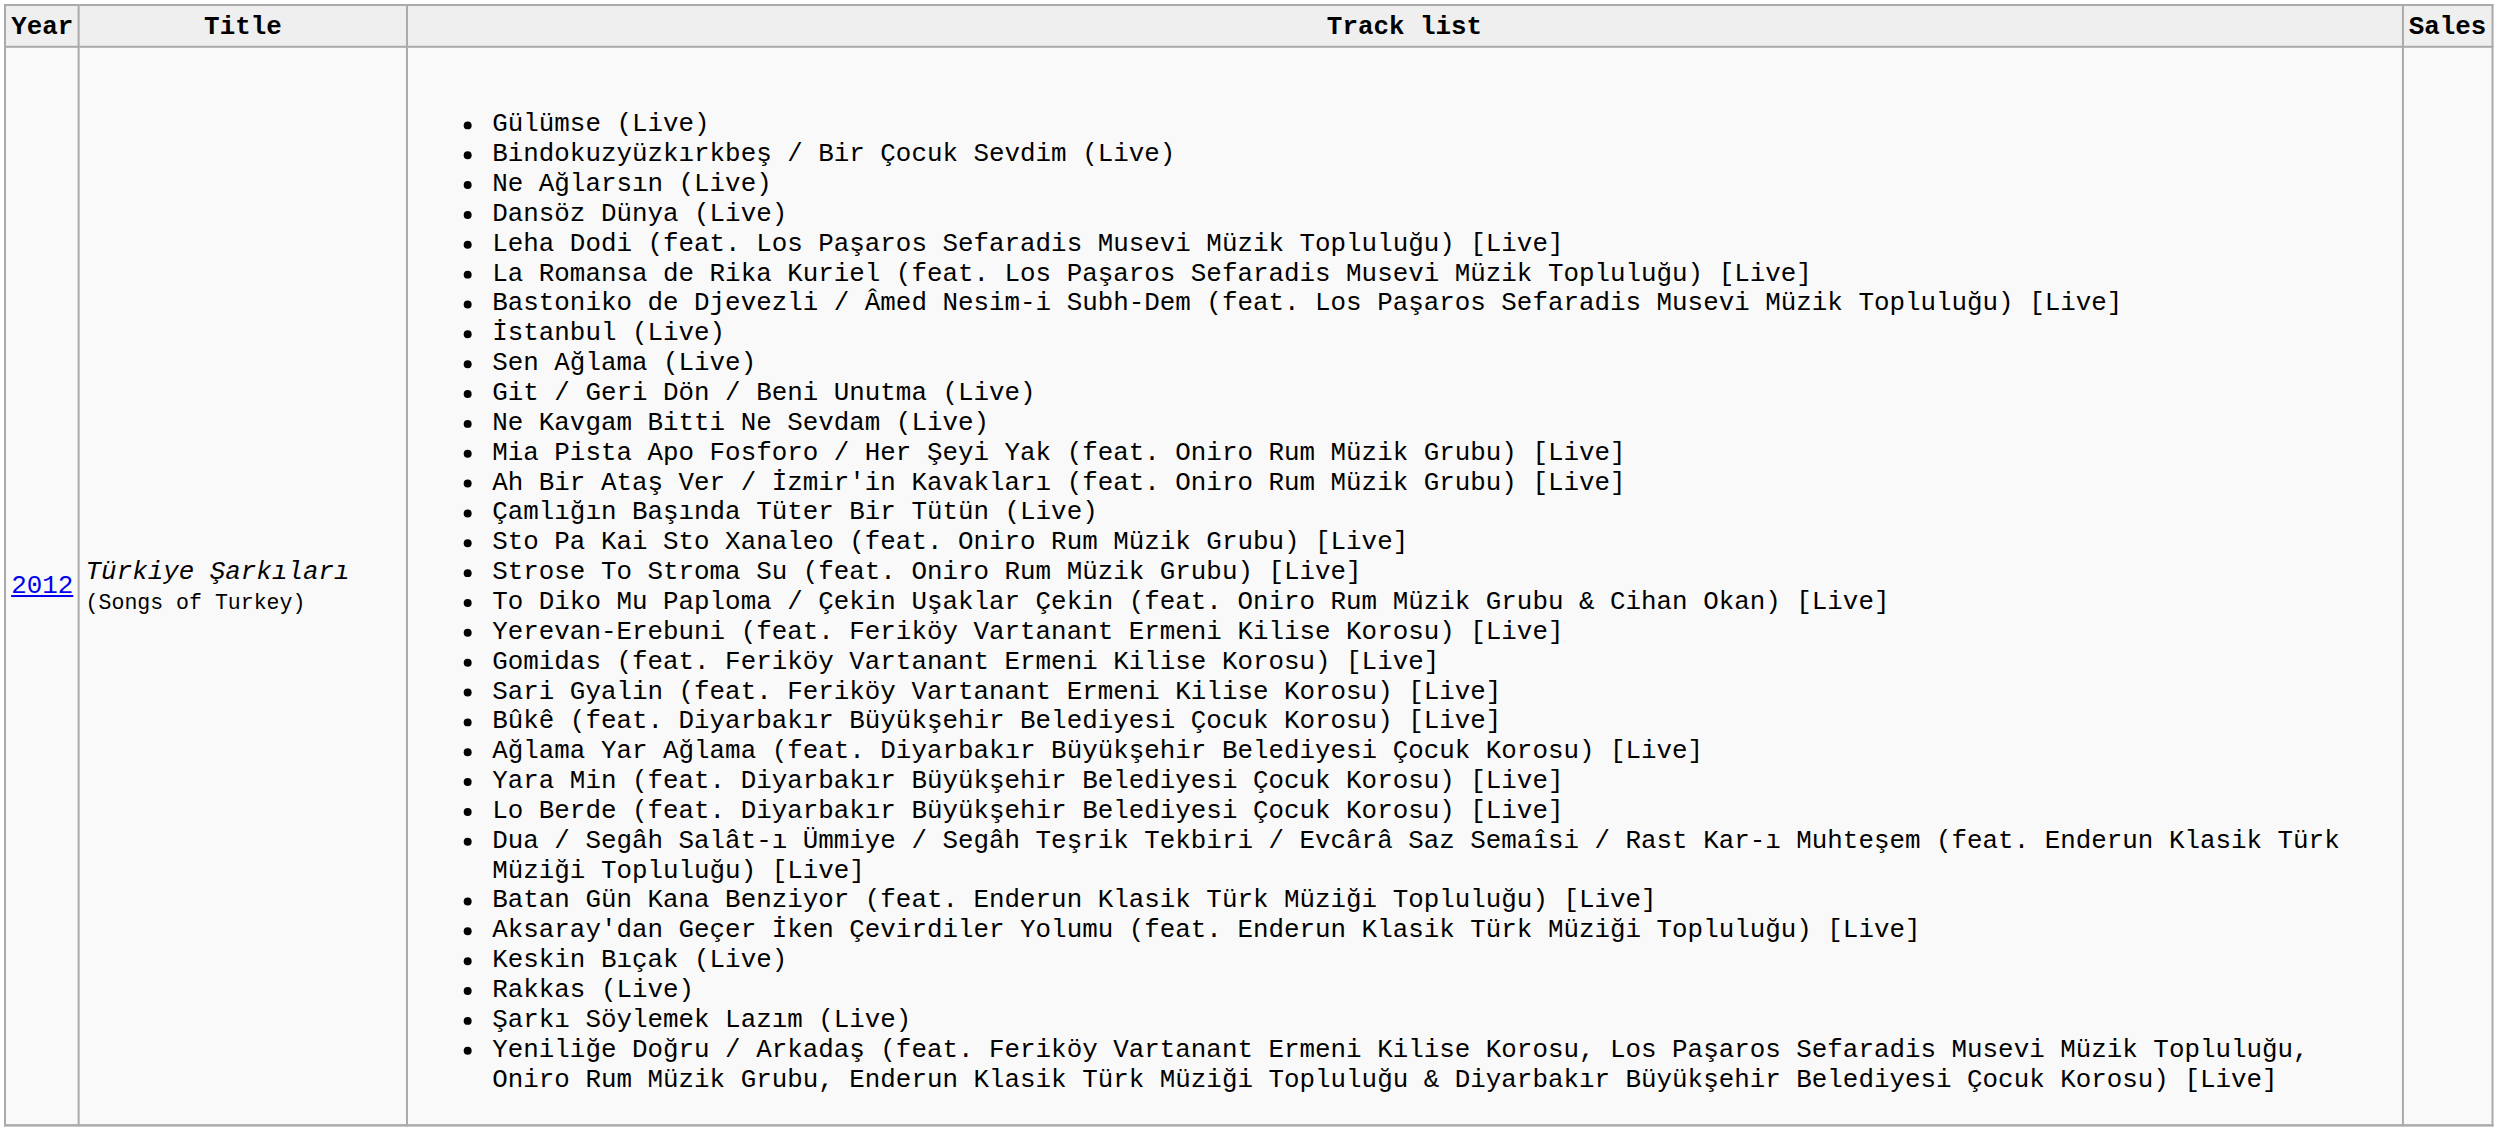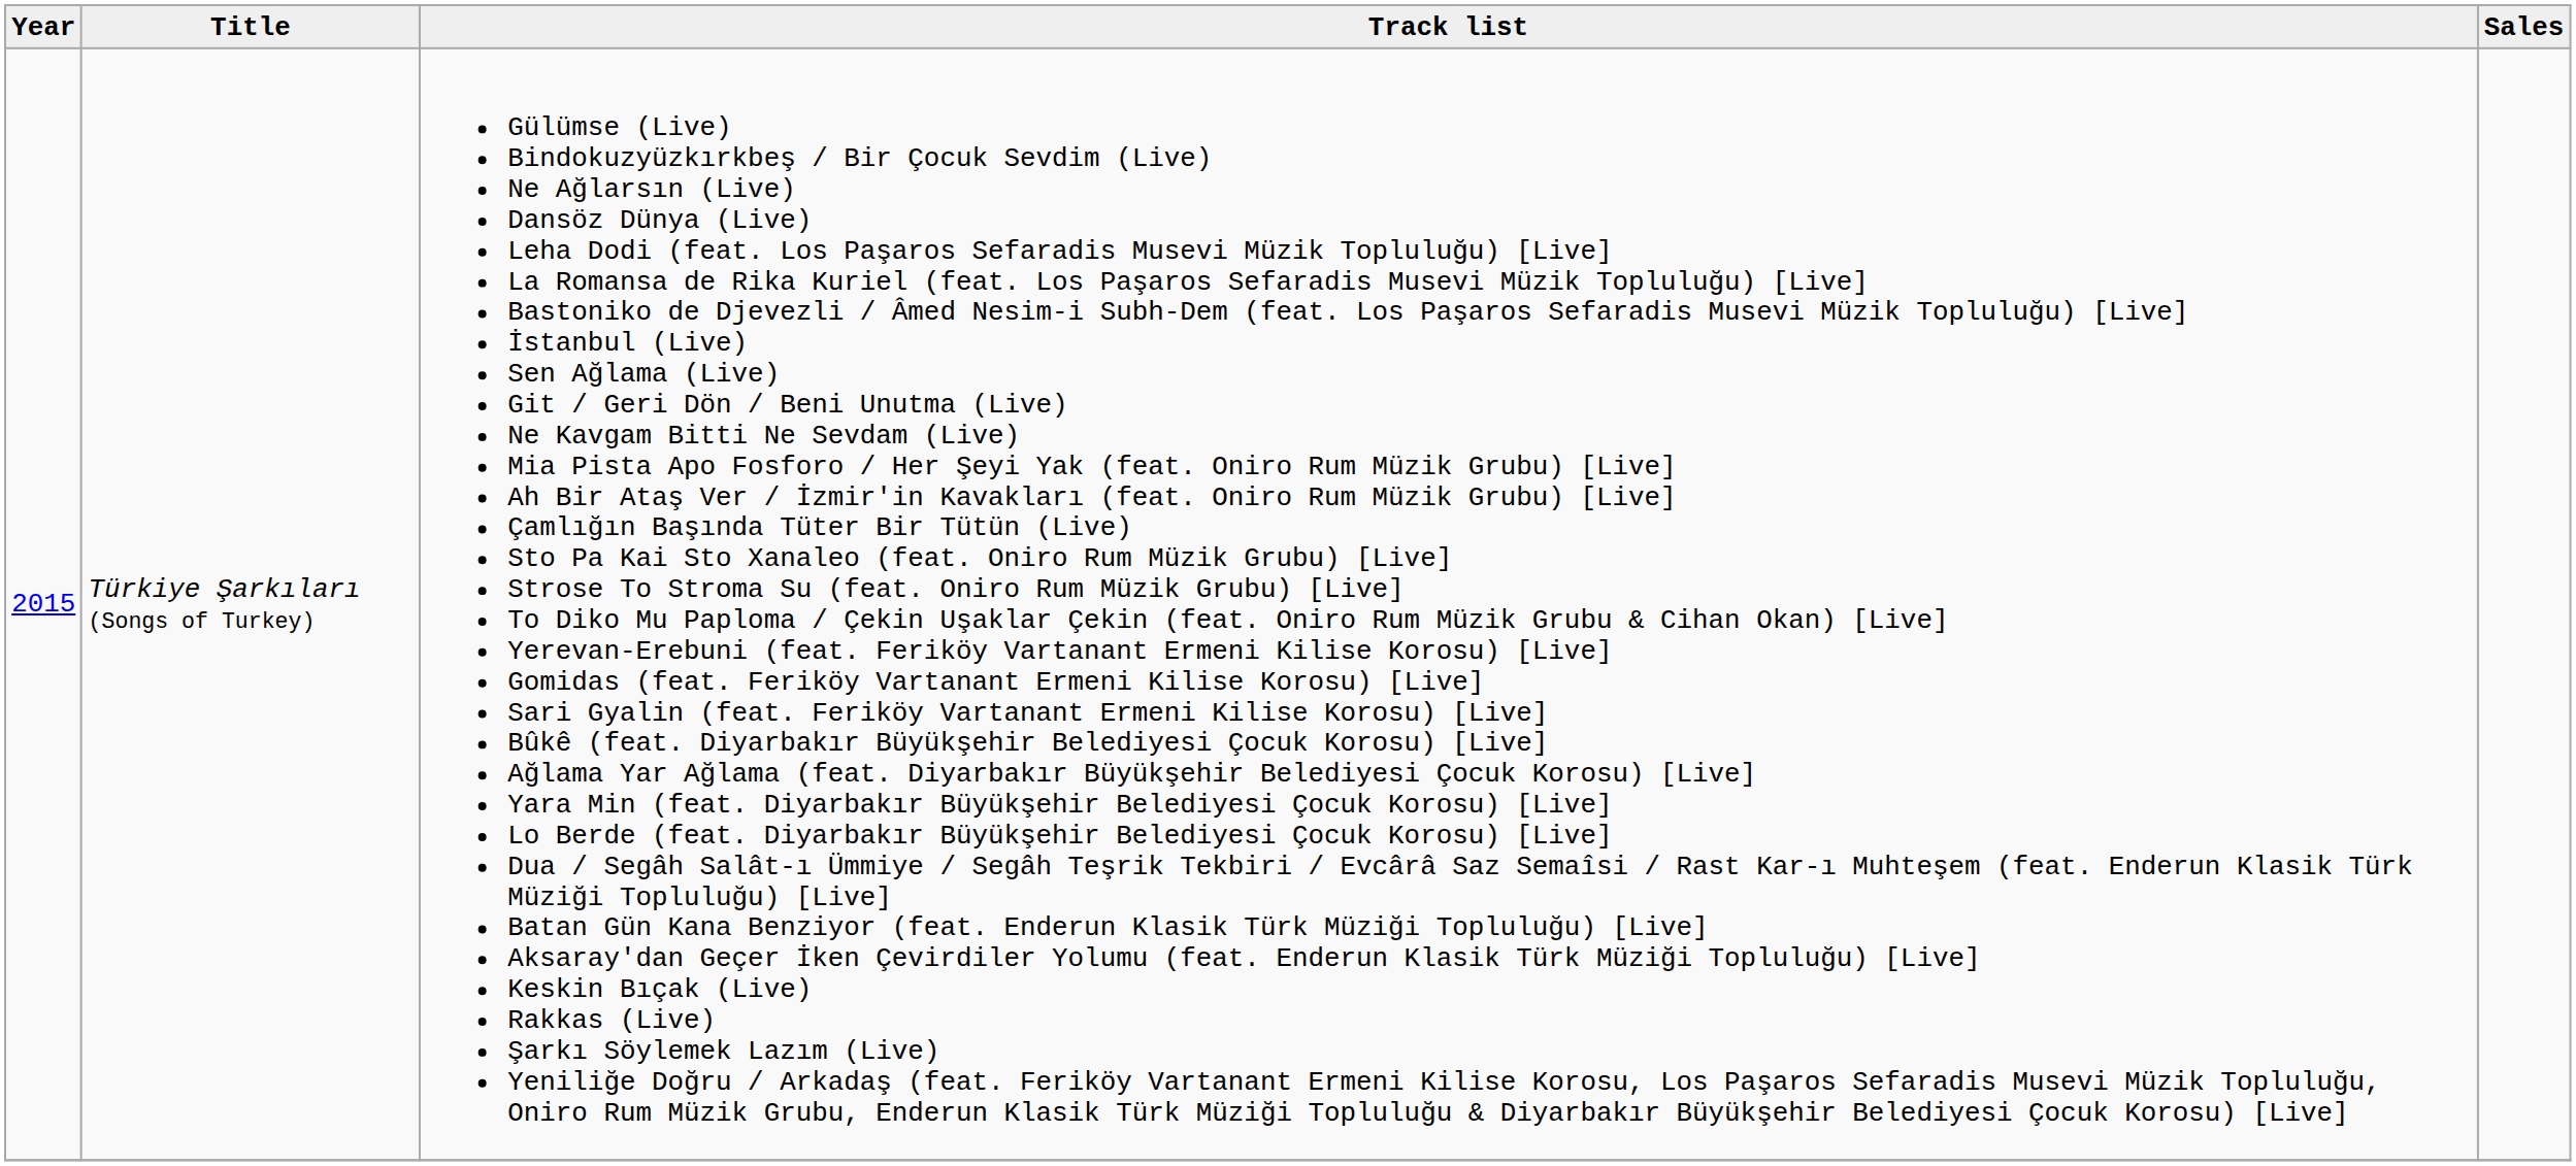 <table class="wikitable">
 <tr>
 <th style="background:#efefef;">Year</th>
 <th style="background:#efefef;">Title</th>
 <th style="background:#efefef;">Track list</th>
 <th style="background:#efefef;">Sales</th>
 </tr>
 <tr>
-<td><a href='#'>2012</a></td>
+<td><a href='#'>2015</a></td>
 <td><em>Türkiye Şarkıları</em> <small>(Songs of Turkey)</small></td>
 <td><br><ul><li>Gülümse (Live)</li><li>Bindokuzyüzkırkbeş / Bir Çocuk Sevdim (Live)</li><li>Ne Ağlarsın (Live)</li><li>Dansöz Dünya (Live)</li><li>Leha Dodi (feat. Los Paşaros Sefaradis Musevi Müzik Topluluğu) [Live]</li><li>La Romansa de Rika Kuriel (feat. Los Paşaros Sefaradis Musevi Müzik Topluluğu) [Live]</li><li>Bastoniko de Djevezli / Âmed Nesim-i Subh-Dem (feat. Los Paşaros Sefaradis Musevi Müzik Topluluğu) [Live]</li><li>İstanbul (Live)</li><li>Sen Ağlama (Live)</li><li>Git / Geri Dön / Beni Unutma (Live)</li><li>Ne Kavgam Bitti Ne Sevdam (Live)</li><li>Mia Pista Apo Fosforo / Her Şeyi Yak (feat. Oniro Rum Müzik Grubu) [Live]</li><li>Ah Bir Ataş Ver / İzmir'in Kavakları (feat. Oniro Rum Müzik Grubu) [Live]</li><li>Çamlığın Başında Tüter Bir Tütün (Live)</li><li>Sto Pa Kai Sto Xanaleo (feat. Oniro Rum Müzik Grubu) [Live]</li><li>Strose To Stroma Su (feat. Oniro Rum Müzik Grubu) [Live]</li><li>To Diko Mu Paploma / Çekin Uşaklar Çekin (feat. Oniro Rum Müzik Grubu & Cihan Okan) [Live]</li><li>Yerevan-Erebuni (feat. Feriköy Vartanant Ermeni Kilise Korosu) [Live]</li><li>Gomidas (feat. Feriköy Vartanant Ermeni Kilise Korosu) [Live]</li><li>Sari Gyalin (feat. Feriköy Vartanant Ermeni Kilise Korosu) [Live]</li><li>Bûkê (feat. Diyarbakır Büyükşehir Belediyesi Çocuk Korosu) [Live]</li><li>Ağlama Yar Ağlama (feat. Diyarbakır Büyükşehir Belediyesi Çocuk Korosu) [Live]</li><li>Yara Min (feat. Diyarbakır Büyükşehir Belediyesi Çocuk Korosu) [Live]</li><li>Lo Berde (feat. Diyarbakır Büyükşehir Belediyesi Çocuk Korosu) [Live]</li><li>Dua / Segâh Salât-ı Ümmiye / Segâh Teşrik Tekbiri / Evcârâ Saz Semaîsi / Rast Kar-ı Muhteşem (feat. Enderun Klasik Türk Müziği Topluluğu) [Live]</li><li>Batan Gün Kana Benziyor (feat. Enderun Klasik Türk Müziği Topluluğu) [Live]</li><li>Aksaray'dan Geçer İken Çevirdiler Yolumu (feat. Enderun Klasik Türk Müziği Topluluğu) [Live]</li><li>Keskin Bıçak (Live)</li><li>Rakkas (Live)</li><li>Şarkı Söylemek Lazım (Live)</li><li>Yeniliğe Doğru / Arkadaş (feat. Feriköy Vartanant Ermeni Kilise Korosu, Los Paşaros Sefaradis Musevi Müzik Topluluğu, Oniro Rum Müzik Grubu, Enderun Klasik Türk Müziği Topluluğu & Diyarbakır Büyükşehir Belediyesi Çocuk Korosu) [Live]</li></ul></td>
 <td></td>
 </tr>
 <tr>
 </tr>
 </table>
